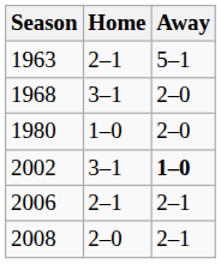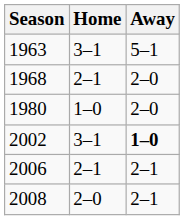 <table class="wikitable">
 <tr>
 <th>Season</th>
 <th>Home</th>
 <th>Away</th>
 </tr>
 <tr>
 <td>1963</td>
-<td>2–1</td>
+<td>3–1</td>
 <td>5–1</td>
 </tr>
 <tr>
 <td>1968</td>
-<td>3–1</td>
+<td>2–1</td>
 <td>2–0</td>
 </tr>
 <tr>
 <td>1980</td>
 <td>1–0</td>
 <td>2–0</td>
 </tr>
 <tr>
 <td>2002</td>
 <td>3–1</td>
 <td><strong>1–0</strong></td>
 </tr>
 <tr>
 <td>2006</td>
 <td>2–1</td>
 <td>2–1</td>
 </tr>
 <tr>
 <td>2008</td>
 <td>2–0</td>
 <td>2–1</td>
 </tr>
 </table>
